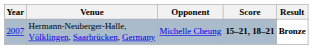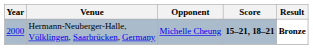 <table class="sortable wikitable" style="font-size: 90%;">
 <tr>
 <th>Year</th>
 <th>Venue</th>
 <th>Opponent</th>
 <th>Score</th>
 <th>Result</th>
 </tr>
 <tr style="background:#AABBCC">
-<td align="center"><a href='#'>2007</a></td>
+<td align="center"><a href='#'>2000</a></td>
 <td align="left">Hermann-Neuberger-Halle,<br><a href='#'>Völklingen</a>, <a href='#'>Saarbrücken</a>, <a href='#'>Germany</a></td>
 <td align="left"> <a href='#'>Michelle Cheung</a></td>
 <td align="left"><strong>15–21, 18–21</strong></td>
 <td style="text-align:left; background:white"> <strong>Bronze</strong></td>
 </tr>
 </table>
